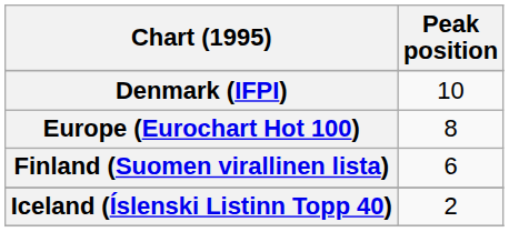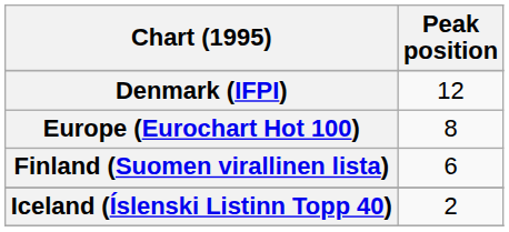 <table class="wikitable sortable plainrowheaders" style="text-align:center">
 <tr>
 <th>Chart (1995)</th>
 <th>Peak<br>position</th>
 </tr>
 <tr>
 </tr>
 <tr>
 </tr>
 <tr>
 </tr>
 <tr>
 <th scope="row">Denmark (<a href='#'>IFPI</a>)</th>
-<td>10</td>
+<td>12</td>
 </tr>
 <tr>
 <th scope="row">Europe (<a href='#'>Eurochart Hot 100</a>)</th>
 <td>8</td>
 </tr>
 <tr>
 <th scope="row">Finland (<a href='#'>Suomen virallinen lista</a>)</th>
 <td>6</td>
 </tr>
 <tr>
 </tr>
 <tr>
 <th scope="row">Iceland (<a href='#'>Íslenski Listinn Topp 40</a>)</th>
 <td>2</td>
 </tr>
 <tr>
 </tr>
 <tr>
 </tr>
 <tr>
 </tr>
 <tr>
 </tr>
 <tr>
 </tr>
 </table>
